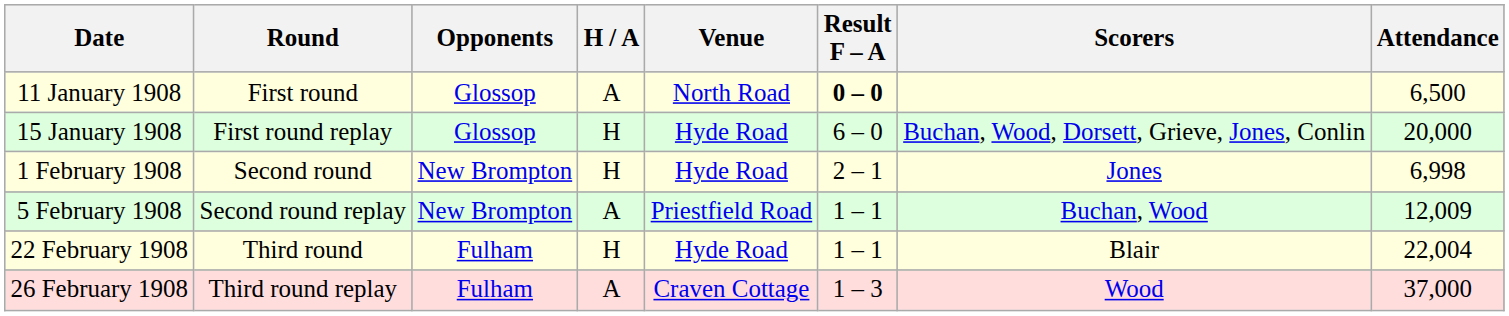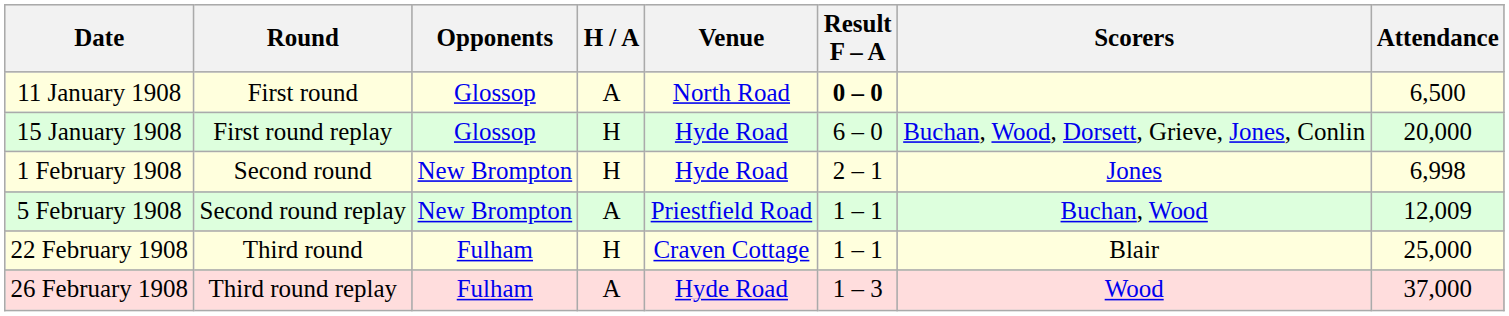 <table class="wikitable" style="text-align:center">
 <tr>
 <th>Date</th>
 <th>Round</th>
 <th>Opponents</th>
 <th>H / A</th>
 <th>Venue</th>
 <th>Result<br>F – A</th>
 <th>Scorers</th>
 <th>Attendance</th>
 </tr>
 <tr bgcolor="#ffffdd">
 <td>11 January 1908</td>
 <td>First round</td>
 <td><a href='#'>Glossop</a></td>
 <td>A</td>
 <td><a href='#'>North Road</a></td>
 <td><strong>0 – 0</strong></td>
 <td></td>
 <td>6,500</td>
 </tr>
 <tr bgcolor="#ddffdd">
 <td>15 January 1908</td>
 <td>First round replay</td>
 <td><a href='#'>Glossop</a></td>
 <td>H</td>
 <td><a href='#'>Hyde Road</a></td>
 <td>6 – 0</td>
 <td><a href='#'>Buchan</a>, <a href='#'>Wood</a>, <a href='#'>Dorsett</a>, Grieve, <a href='#'>Jones</a>, Conlin</td>
 <td>20,000</td>
 </tr>
 <tr bgcolor="#ffffdd">
 <td>1 February 1908</td>
 <td>Second round</td>
 <td><a href='#'>New Brompton</a></td>
 <td>H</td>
 <td><a href='#'>Hyde Road</a></td>
 <td>2 – 1</td>
 <td><a href='#'>Jones</a></td>
 <td>6,998</td>
 </tr>
 <tr bgcolor="#ddffdd">
 <td>5 February 1908</td>
 <td>Second round replay</td>
 <td><a href='#'>New Brompton</a></td>
 <td>A</td>
 <td><a href='#'>Priestfield Road</a></td>
 <td>1 – 1</td>
 <td><a href='#'>Buchan</a>, <a href='#'>Wood</a></td>
 <td>12,009</td>
 </tr>
 <tr bgcolor="#ffffdd">
 <td>22 February 1908</td>
 <td>Third round</td>
 <td><a href='#'>Fulham</a></td>
 <td>H</td>
-<td><a href='#'>Hyde Road</a></td>
+<td><a href='#'>Craven Cottage</a></td>
 <td>1 – 1</td>
 <td>Blair</td>
-<td>22,004</td>
+<td>25,000</td>
 </tr>
 <tr bgcolor="#ffdddd">
 <td>26 February 1908</td>
 <td>Third round replay</td>
 <td><a href='#'>Fulham</a></td>
 <td>A</td>
-<td><a href='#'>Craven Cottage</a></td>
+<td><a href='#'>Hyde Road</a></td>
 <td>1 – 3</td>
 <td><a href='#'>Wood</a></td>
 <td>37,000</td>
 </tr>
 </table>
